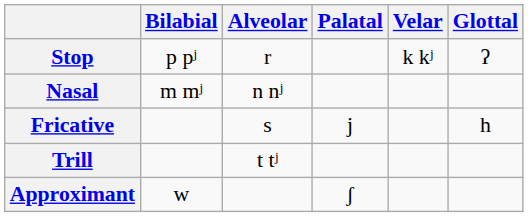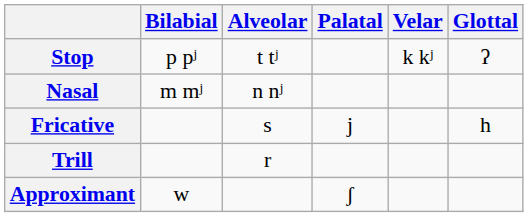 <table class="wikitable IPA" style="text-align:center">
 <tr>
 <th></th>
 <th><a href='#'>Bilabial</a></th>
 <th><a href='#'>Alveolar</a></th>
 <th><a href='#'>Palatal</a></th>
 <th><a href='#'>Velar</a></th>
 <th><a href='#'>Glottal</a></th>
 </tr>
 <tr>
 <th><a href='#'>Stop</a></th>
 <td>p pʲ</td>
-<td>r</td>
+<td>t tʲ</td>
 <td></td>
 <td>k kʲ</td>
 <td>ʔ</td>
 </tr>
 <tr>
 <th><a href='#'>Nasal</a></th>
 <td>m mʲ</td>
 <td>n nʲ</td>
 <td></td>
 <td></td>
 <td></td>
 </tr>
 <tr>
 <th><a href='#'>Fricative</a></th>
 <td></td>
 <td>s</td>
 <td>j</td>
 <td></td>
 <td>h</td>
 </tr>
 <tr>
 <th><a href='#'>Trill</a></th>
 <td></td>
-<td>t tʲ</td>
+<td>r</td>
 <td></td>
 <td></td>
 <td></td>
 </tr>
 <tr>
 <th><a href='#'>Approximant</a></th>
 <td>w</td>
 <td></td>
 <td>ʃ</td>
 <td></td>
 <td></td>
 </tr>
 </table>
